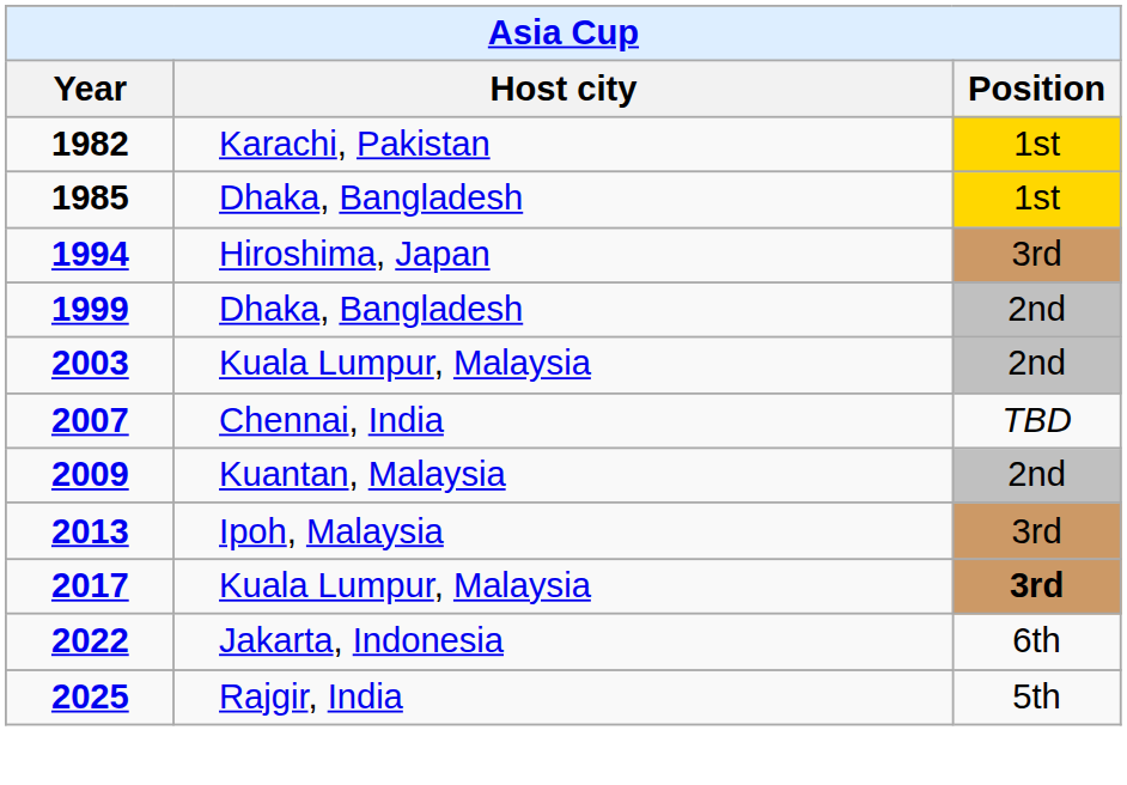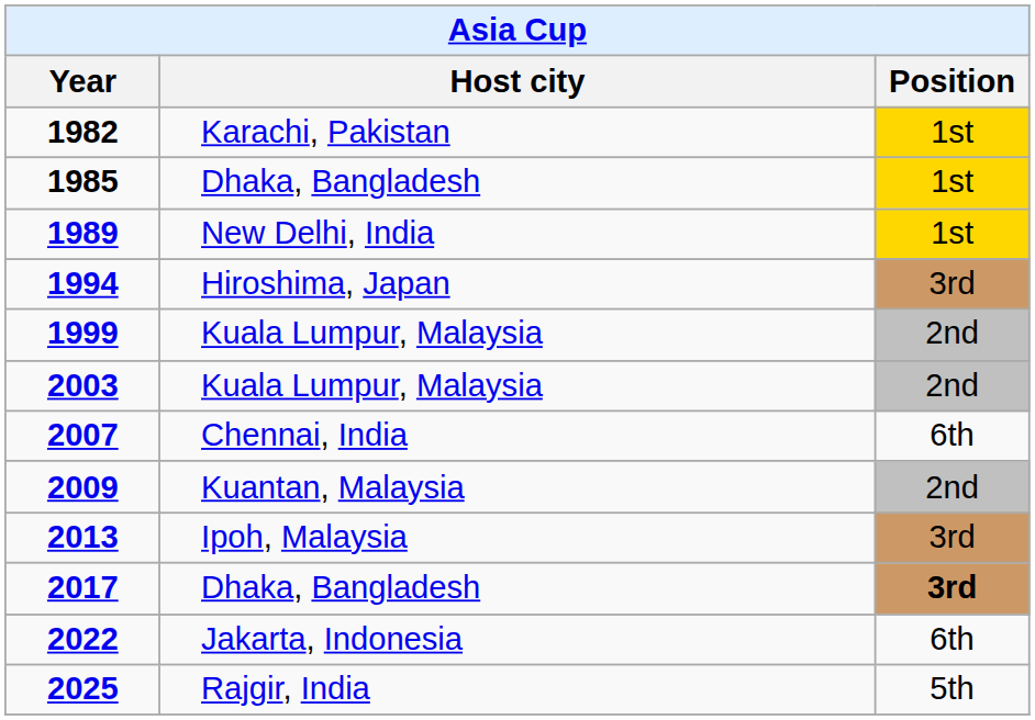 <table class="wikitable" style="text-align: center;">
 <tr>
 <th colspan=3 style="background-color: #ddeeff;"><a href='#'>Asia Cup</a></th>
 </tr>
 <tr>
 <th style="width: 70px;">Year</th>
 <th style="width: 350px;">Host city</th>
 <th style="width: 70px;">Position</th>
 </tr>
 <tr>
 <td><strong>1982</strong></td>
 <td style="text-align: left; padding-left: 20px;"> <a href='#'>Karachi</a>, <a href='#'>Pakistan</a></td>
 <td style="background-color: gold">1st</td>
 </tr>
 <tr>
 <td><strong>1985</strong></td>
 <td style="text-align: left; padding-left: 20px;"> <a href='#'>Dhaka</a>, <a href='#'>Bangladesh</a></td>
 <td style="background-color: gold">1st</td>
 </tr>
 <tr>
+<td><strong><a href='#'>1989</a></strong></td>
+<td style="text-align: left; padding-left: 20px;"> <a href='#'>New Delhi</a>, <a href='#'>India</a></td>
+<td style="background-color: gold">1st</td>
+</tr>
+<tr>
 <td><strong><a href='#'>1994</a></strong></td>
 <td style="text-align: left; padding-left: 20px;"> <a href='#'>Hiroshima</a>, <a href='#'>Japan</a></td>
 <td style="background-color: #cc9966">3rd</td>
 </tr>
 <tr>
 <td><strong><a href='#'>1999</a></strong></td>
-<td style="text-align: left; padding-left: 20px;"> <a href='#'>Dhaka</a>, <a href='#'>Bangladesh</a></td>
+<td style="text-align: left; padding-left: 20px;"> <a href='#'>Kuala Lumpur</a>, <a href='#'>Malaysia</a></td>
 <td style="background-color: silver">2nd</td>
 </tr>
 <tr>
 <td><strong><a href='#'>2003</a></strong></td>
 <td style="text-align: left; padding-left: 20px;"> <a href='#'>Kuala Lumpur</a>, <a href='#'>Malaysia</a></td>
 <td style="background-color: silver">2nd</td>
 </tr>
 <tr>
 <td><strong><a href='#'>2007</a></strong></td>
 <td style="text-align: left; padding-left: 20px;"> <a href='#'>Chennai</a>, <a href='#'>India</a></td>
-<td><em>TBD</em></td>
+<td>6th</td>
 </tr>
 <tr>
 <td><strong><a href='#'>2009</a></strong></td>
 <td style="text-align: left; padding-left: 20px;"> <a href='#'>Kuantan</a>, <a href='#'>Malaysia</a></td>
 <td style="background-color: silver">2nd</td>
 </tr>
 <tr>
 <td><strong><a href='#'>2013</a></strong></td>
 <td style="text-align: left; padding-left: 20px;"> <a href='#'>Ipoh</a>, <a href='#'>Malaysia</a></td>
 <td style="background-color: #cc9966">3rd</td>
 </tr>
 <tr>
 <td><strong><a href='#'>2017</a></strong></td>
-<td style="text-align: left; padding-left: 20px;"> <a href='#'>Kuala Lumpur</a>, <a href='#'>Malaysia</a></td>
+<td style="text-align: left; padding-left: 20px;"> <a href='#'>Dhaka</a>, <a href='#'>Bangladesh</a></td>
 <td style="background-color: #cc9966"><strong>3rd</strong></td>
 </tr>
 <tr>
 <td><strong><a href='#'>2022</a></strong></td>
 <td style="text-align: left; padding-left: 20px;"> <a href='#'>Jakarta</a>, <a href='#'>Indonesia</a></td>
 <td>6th</td>
 </tr>
 <tr>
 <td><strong><a href='#'>2025</a></strong></td>
 <td style="text-align: left; padding-left: 20px;"> <a href='#'>Rajgir</a>, <a href='#'>India</a></td>
 <td>5th</td>
 </tr>
 </table>
